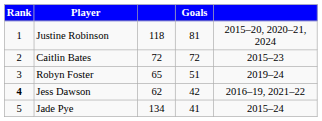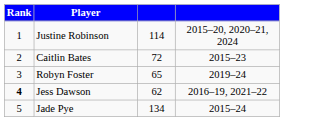 <table class="wikitable sortable" style="text-align:center">
 <tr>
 <th width="30"  style="background:blue;color:white">Rank</th>
 <th width="150" style="background:blue;color:white">Player</th>
 <th width="50"  style="background:blue;color:white"></th>
-<th width="50"  style="background:blue;color:white">Goals</th>
 <th width="150" style="background:blue;color:white"></th>
 </tr>
 <tr>
 <td>1</td>
 <td align="left">Justine Robinson</td>
-<td>118</td>
-<td>81</td>
+<td>114</td>
 <td>2015–20, 2020–21, 2024</td>
 </tr>
 <tr>
 <td>2</td>
 <td align="left">Caitlin Bates</td>
-<td>72</td>
 <td>72</td>
 <td>2015–23</td>
 </tr>
 <tr>
 <td>3</td>
 <td align="left">Robyn Foster</td>
 <td>65</td>
-<td>51</td>
 <td>2019–24</td>
 </tr>
 <tr>
 <td><strong>4</strong></td>
 <td align="left">Jess Dawson</td>
 <td>62</td>
-<td>42</td>
 <td>2016–19, 2021–22</td>
 </tr>
 <tr>
 <td>5</td>
 <td align="left">Jade Pye</td>
 <td>134</td>
-<td>41</td>
 <td>2015–24</td>
 </tr>
 </table>
